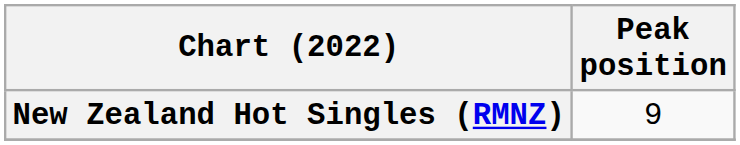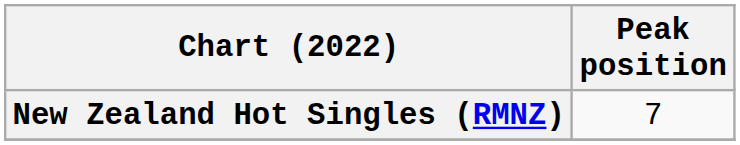 <table class="wikitable plainrowheaders" style="text-align:center">
 <tr>
 <th scope="col">Chart (2022)</th>
 <th scope="col">Peak<br>position</th>
 </tr>
 <tr>
 <th scope="row">New Zealand Hot Singles (<a href='#'>RMNZ</a>)</th>
-<td>9</td>
+<td>7</td>
 </tr>
 <tr>
 </tr>
 </table>
